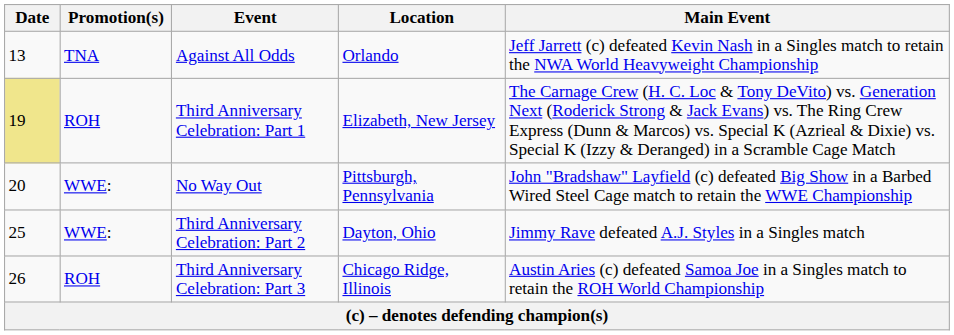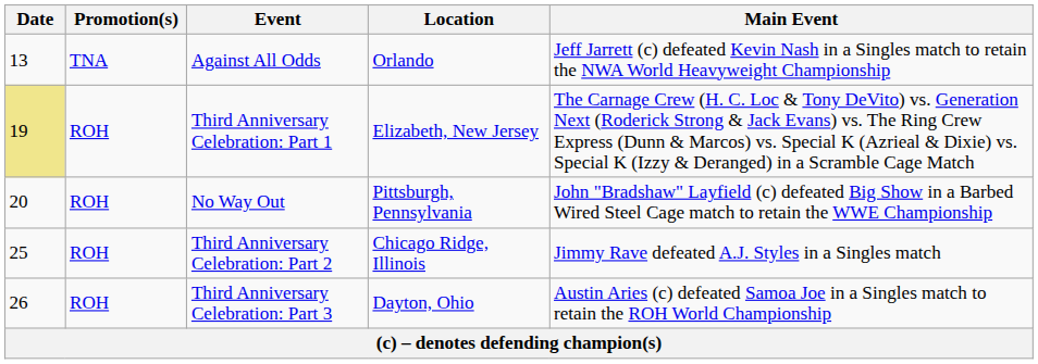 <table class="wikitable" style="width:100%;">
 <tr>
 <th width=5%>Date</th>
 <th width=5%>Promotion(s)</th>
 <th width=15%>Event</th>
 <th width=15%>Location</th>
 <th width=40%>Main Event</th>
 </tr>
 <tr>
 <td>13</td>
 <td><a href='#'>TNA</a></td>
 <td><a href='#'>Against All Odds</a></td>
 <td><a href='#'>Orlando</a></td>
 <td><a href='#'>Jeff Jarrett</a> (c) defeated <a href='#'>Kevin Nash</a> in a Singles match to retain the <a href='#'>NWA World Heavyweight Championship</a></td>
 </tr>
 <tr>
 <td style="background: khaki;">19</td>
 <td><a href='#'>ROH</a></td>
 <td><a href='#'>Third Anniversary Celebration: Part 1</a></td>
 <td><a href='#'>Elizabeth, New Jersey</a></td>
 <td><a href='#'>The Carnage Crew</a> (<a href='#'>H. C. Loc</a> & <a href='#'>Tony DeVito</a>) vs. <a href='#'>Generation Next</a> (<a href='#'>Roderick Strong</a> & <a href='#'>Jack Evans</a>) vs. The Ring Crew Express (Dunn & Marcos) vs. Special K (Azrieal & Dixie) vs. Special K (Izzy & Deranged) in a Scramble Cage Match</td>
 </tr>
 <tr>
 <td>20</td>
-<td><a href='#'>WWE</a>:<br></td>
+<td><a href='#'>ROH</a></td>
 <td><a href='#'>No Way Out</a></td>
 <td><a href='#'>Pittsburgh, Pennsylvania</a></td>
 <td><a href='#'>John "Bradshaw" Layfield</a> (c) defeated <a href='#'>Big Show</a> in a Barbed Wired Steel Cage match to retain the <a href='#'>WWE Championship</a></td>
 </tr>
 <tr>
 <td>25</td>
-<td><a href='#'>WWE</a>:<br></td>
+<td><a href='#'>ROH</a></td>
 <td><a href='#'>Third Anniversary Celebration: Part 2</a></td>
-<td><a href='#'>Dayton, Ohio</a></td>
+<td><a href='#'>Chicago Ridge, Illinois</a></td>
 <td><a href='#'>Jimmy Rave</a> defeated <a href='#'>A.J. Styles</a> in a Singles match</td>
 </tr>
 <tr>
 <td>26</td>
 <td><a href='#'>ROH</a></td>
 <td><a href='#'>Third Anniversary Celebration: Part 3</a></td>
-<td><a href='#'>Chicago Ridge, Illinois</a></td>
+<td><a href='#'>Dayton, Ohio</a></td>
 <td><a href='#'>Austin Aries</a> (c) defeated <a href='#'>Samoa Joe</a> in a Singles match to retain the <a href='#'>ROH World Championship</a></td>
 </tr>
 <tr>
 <th colspan="6">(c) – denotes defending champion(s)</th>
 </tr>
 </table>
